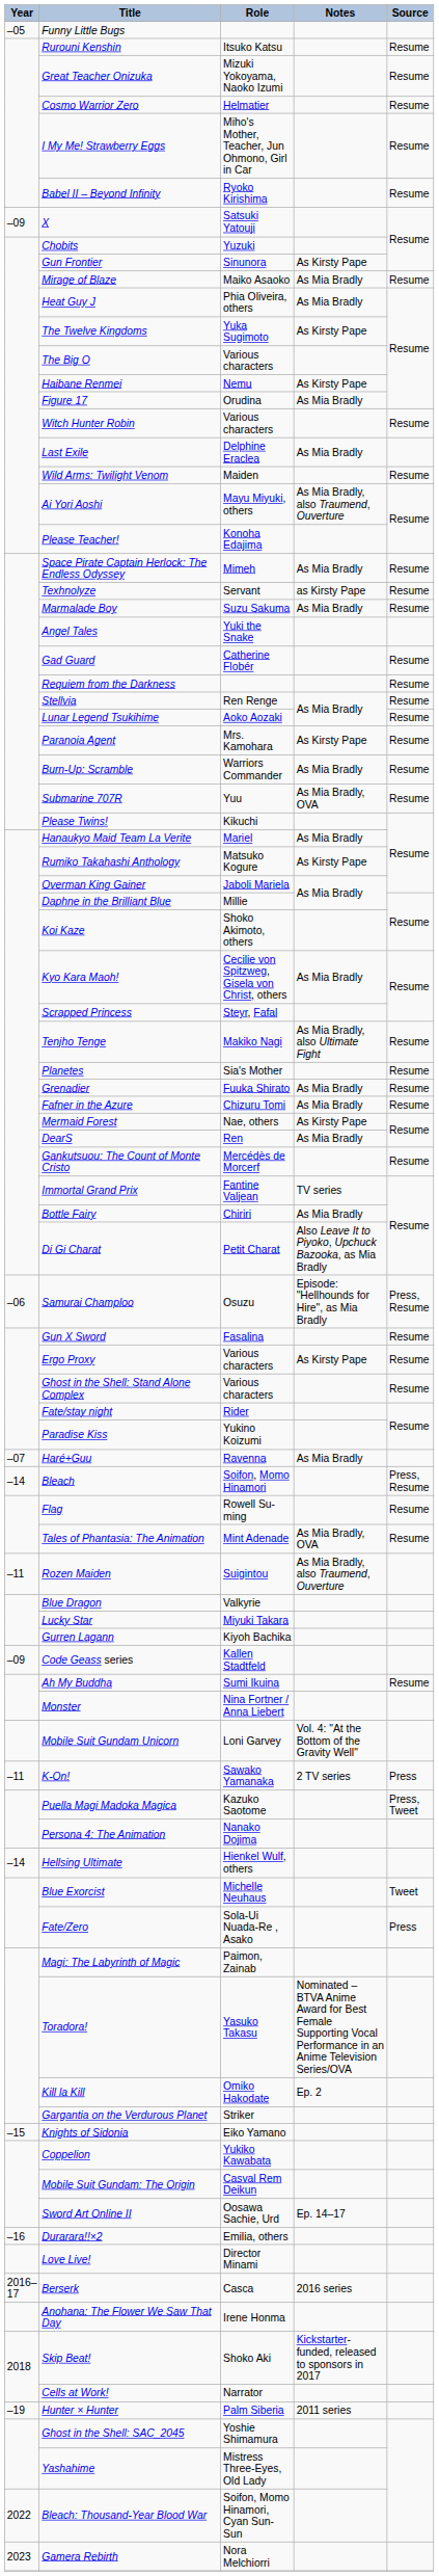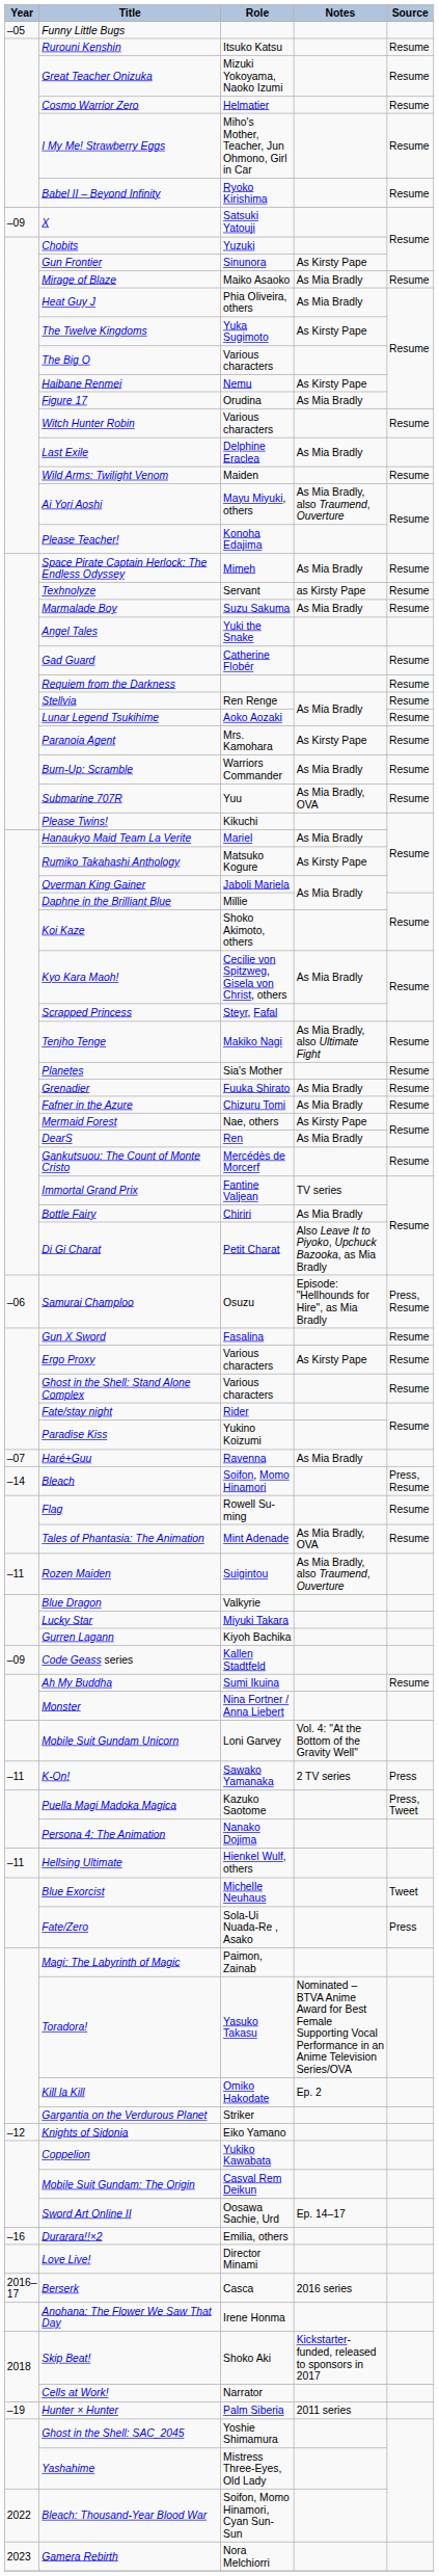 <table class="wikitable sortable plainrowheaders" style="width=95%;  font-size: 95%;">
 <tr>
 <th style="background:#b0c4de; width:40px;" scope="col">Year</th>
 <th style="background:#b0c4de; width:250px;" scope="col">Title</th>
 <th style="background:#b0c4de;" scope="col">Role</th>
 <th style="background:#b0c4de;" class="unsortable" scope="col">Notes </th>
 <th style="background:#b0c4de;" class="unsortable" scope="col">Source</th>
 </tr>
 <tr>
 <td>–05</td>
 <td><em>Funny Little Bugs</em></td>
 <td></td>
 <td></td>
 <td></td>
 </tr>
 <tr>
 <td rowspan="5"></td>
 <td><em><a href='#'>Rurouni Kenshin</a></em></td>
 <td>Itsuko Katsu</td>
 <td></td>
 <td>Resume</td>
 </tr>
 <tr>
 <td><em><a href='#'>Great Teacher Onizuka</a></em></td>
 <td>Mizuki Yokoyama, Naoko Izumi</td>
 <td></td>
 <td>Resume</td>
 </tr>
 <tr>
 <td><em><a href='#'>Cosmo Warrior Zero</a></em></td>
 <td><a href='#'>Helmatier</a></td>
 <td></td>
 <td>Resume</td>
 </tr>
 <tr>
 <td><em><a href='#'>I My Me! Strawberry Eggs</a></em></td>
 <td>Miho's Mother, Teacher, Jun Ohmono, Girl in Car</td>
 <td></td>
 <td>Resume</td>
 </tr>
 <tr>
 <td><em><a href='#'>Babel II – Beyond Infinity</a></em></td>
 <td><a href='#'>Ryoko Kirishima</a></td>
 <td></td>
 <td>Resume</td>
 </tr>
 <tr>
 <td>–09</td>
 <td><em><a href='#'>X</a></em></td>
 <td><a href='#'>Satsuki Yatouji</a></td>
 <td> </td>
 <td rowspan="3">Resume</td>
 </tr>
 <tr>
 <td rowspan="13"></td>
 <td><em><a href='#'>Chobits</a></em></td>
 <td><a href='#'>Yuzuki</a></td>
 <td></td>
 </tr>
 <tr>
 <td><em><a href='#'>Gun Frontier</a></em></td>
 <td><a href='#'>Sinunora</a></td>
 <td>As Kirsty Pape </td>
 </tr>
 <tr>
 <td><em><a href='#'>Mirage of Blaze</a></em></td>
 <td>Maiko Asaoko</td>
 <td>As Mia Bradly </td>
 <td>Resume</td>
 </tr>
 <tr>
 <td><em><a href='#'>Heat Guy J</a></em></td>
 <td>Phia Oliveira, others</td>
 <td>As Mia Bradly </td>
 <td rowspan="5">Resume</td>
 </tr>
 <tr>
 <td><em><a href='#'>The Twelve Kingdoms</a></em></td>
 <td><a href='#'>Yuka Sugimoto</a></td>
 <td>As Kirsty Pape</td>
 </tr>
 <tr>
 <td><em><a href='#'>The Big O</a></em></td>
 <td>Various characters</td>
 <td></td>
 </tr>
 <tr>
 <td><em><a href='#'>Haibane Renmei</a></em></td>
 <td><a href='#'>Nemu</a></td>
 <td>As Kirsty Pape </td>
 </tr>
 <tr>
 <td><em><a href='#'>Figure 17</a></em></td>
 <td>Orudina</td>
 <td>As Mia Bradly </td>
 </tr>
 <tr>
 <td><em><a href='#'>Witch Hunter Robin</a></em></td>
 <td>Various characters</td>
 <td></td>
 <td>Resume</td>
 </tr>
 <tr>
 <td><em><a href='#'>Last Exile</a></em></td>
 <td><a href='#'>Delphine Eraclea</a></td>
 <td>As Mia Bradly</td>
 <td></td>
 </tr>
 <tr>
 <td><em><a href='#'>Wild Arms: Twilight Venom</a></em></td>
 <td>Maiden</td>
 <td></td>
 <td>Resume</td>
 </tr>
 <tr>
 <td><em><a href='#'>Ai Yori Aoshi</a></em></td>
 <td><a href='#'>Mayu Miyuki</a>, others</td>
 <td>As Mia Bradly, also <em>Traumend</em>, <em>Ouverture</em></td>
 <td rowspan="2">Resume</td>
 </tr>
 <tr>
 <td><em><a href='#'>Please Teacher!</a></em></td>
 <td><a href='#'>Konoha Edajima</a></td>
 <td></td>
 </tr>
 <tr>
 <td rowspan="12"></td>
 <td><em><a href='#'>Space Pirate Captain Herlock: The Endless Odyssey</a></em></td>
 <td><a href='#'>Mimeh</a></td>
 <td>As Mia Bradly</td>
 <td>Resume</td>
 </tr>
 <tr>
 <td><em><a href='#'>Texhnolyze</a></em></td>
 <td>Servant</td>
 <td>as Kirsty Pape </td>
 <td>Resume</td>
 </tr>
 <tr>
 <td><em><a href='#'>Marmalade Boy</a></em></td>
 <td><a href='#'>Suzu Sakuma</a></td>
 <td>As Mia Bradly</td>
 <td>Resume</td>
 </tr>
 <tr>
 <td><em><a href='#'>Angel Tales</a></em></td>
 <td><a href='#'>Yuki the Snake</a></td>
 <td></td>
 <td></td>
 </tr>
 <tr>
 <td><em><a href='#'>Gad Guard</a></em></td>
 <td><a href='#'>Catherine Flobér</a></td>
 <td></td>
 <td>Resume</td>
 </tr>
 <tr>
 <td><em><a href='#'>Requiem from the Darkness</a></em></td>
 <td></td>
 <td></td>
 <td>Resume</td>
 </tr>
 <tr>
 <td><em><a href='#'>Stellvia</a></em></td>
 <td>Ren Renge</td>
 <td rowspan="2">As Mia Bradly</td>
 <td>Resume</td>
 </tr>
 <tr>
 <td><em><a href='#'>Lunar Legend Tsukihime</a></em></td>
 <td><a href='#'>Aoko Aozaki</a></td>
 <td>Resume</td>
 </tr>
 <tr>
 <td><em><a href='#'>Paranoia Agent</a></em></td>
 <td>Mrs. Kamohara</td>
 <td>  As Kirsty Pape</td>
 <td>Resume</td>
 </tr>
 <tr>
 <td><em><a href='#'>Burn-Up: Scramble</a></em></td>
 <td>Warriors Commander</td>
 <td>As Mia Bradly</td>
 <td>Resume</td>
 </tr>
 <tr>
 <td><em><a href='#'>Submarine 707R</a></em></td>
 <td>Yuu</td>
 <td>As Mia Bradly, OVA</td>
 <td>Resume</td>
 </tr>
 <tr>
 <td><em><a href='#'>Please Twins!</a></em></td>
 <td>Kikuchi</td>
 <td></td>
 <td rowspan="4">Resume</td>
 </tr>
 <tr>
 <td rowspan="17"></td>
 <td><em><a href='#'>Hanaukyo Maid Team La Verite</a></em></td>
 <td><a href='#'>Mariel</a></td>
 <td>As Mia Bradly </td>
 </tr>
 <tr>
 <td><em><a href='#'>Rumiko Takahashi Anthology</a></em></td>
 <td>Matsuko Kogure</td>
 <td>As Kirsty Pape</td>
 </tr>
 <tr>
 <td><em><a href='#'>Overman King Gainer</a></em></td>
 <td><a href='#'>Jaboli Mariela</a></td>
 <td rowspan="2">As Mia Bradly</td>
 </tr>
 <tr>
 <td><em><a href='#'>Daphne in the Brilliant Blue</a></em></td>
 <td>Millie</td>
 <td rowspan="2">Resume</td>
 </tr>
 <tr>
 <td><em><a href='#'>Koi Kaze</a></em></td>
 <td>Shoko Akimoto, others</td>
 <td></td>
 </tr>
 <tr>
 <td><em><a href='#'>Kyo Kara Maoh!</a></em></td>
 <td><a href='#'>Cecilie von Spitzweg</a>, <a href='#'>Gisela von Christ</a>, others</td>
 <td>As Mia Bradly </td>
 <td rowspan="2">Resume</td>
 </tr>
 <tr>
 <td><em><a href='#'>Scrapped Princess</a></em></td>
 <td><a href='#'>Steyr</a>, <a href='#'>Fafal</a></td>
 <td></td>
 </tr>
 <tr>
 <td><em><a href='#'>Tenjho Tenge</a></em></td>
 <td><a href='#'>Makiko Nagi</a></td>
 <td>As Mia Bradly, also <em>Ultimate Fight</em></td>
 <td>Resume</td>
 </tr>
 <tr>
 <td><em><a href='#'>Planetes</a></em></td>
 <td>Sia's Mother</td>
 <td></td>
 <td>Resume</td>
 </tr>
 <tr>
 <td><em><a href='#'>Grenadier</a></em></td>
 <td><a href='#'>Fuuka Shirato</a></td>
 <td>As Mia Bradly</td>
 <td>Resume</td>
 </tr>
 <tr>
 <td><em><a href='#'>Fafner in the Azure</a></em></td>
 <td><a href='#'>Chizuru Tomi</a></td>
 <td>As Mia Bradly</td>
 <td>Resume</td>
 </tr>
 <tr>
 <td><em><a href='#'>Mermaid Forest</a></em></td>
 <td>Nae, others</td>
 <td>As Kirsty Pape</td>
 <td rowspan="2">Resume</td>
 </tr>
 <tr>
 <td><em><a href='#'>DearS</a></em></td>
 <td><a href='#'>Ren</a></td>
 <td>As Mia Bradly</td>
 </tr>
 <tr>
 <td><em><a href='#'>Gankutsuou: The Count of Monte Cristo</a></em></td>
 <td><a href='#'>Mercédès de Morcerf</a></td>
 <td> </td>
 <td>Resume</td>
 </tr>
 <tr>
 <td><em><a href='#'>Immortal Grand Prix</a></em></td>
 <td><a href='#'>Fantine Valjean</a></td>
 <td>TV series</td>
 <td rowspan="3">Resume</td>
 </tr>
 <tr>
 <td><em><a href='#'>Bottle Fairy</a></em></td>
 <td><a href='#'>Chiriri</a></td>
 <td>As Mia Bradly</td>
 </tr>
 <tr>
 <td><em><a href='#'>Di Gi Charat</a></em></td>
 <td><a href='#'>Petit Charat</a></td>
 <td>Also <em>Leave It to Piyoko</em>, <em>Upchuck Bazooka</em>, as Mia Bradly</td>
 </tr>
 <tr>
 <td>–06</td>
 <td><em><a href='#'>Samurai Champloo</a></em></td>
 <td>Osuzu</td>
 <td>Episode: "Hellhounds for Hire", as Mia Bradly</td>
 <td>Press, Resume</td>
 </tr>
 <tr>
 <td rowspan="5"></td>
 <td><em><a href='#'>Gun X Sword</a></em></td>
 <td><a href='#'>Fasalina</a></td>
 <td></td>
 <td>Resume</td>
 </tr>
 <tr>
 <td><em><a href='#'>Ergo Proxy</a></em></td>
 <td>Various characters</td>
 <td>As Kirsty Pape</td>
 <td>Resume</td>
 </tr>
 <tr>
 <td><em><a href='#'>Ghost in the Shell: Stand Alone Complex</a></em></td>
 <td>Various characters</td>
 <td></td>
 <td>Resume</td>
 </tr>
 <tr>
 <td><em><a href='#'>Fate/stay night</a></em></td>
 <td><a href='#'>Rider</a></td>
 <td></td>
 <td rowspan="2">Resume</td>
 </tr>
 <tr>
 <td><em><a href='#'>Paradise Kiss</a></em></td>
 <td>Yukino Koizumi</td>
 <td> </td>
 </tr>
 <tr>
 <td>–07</td>
 <td><em><a href='#'>Haré+Guu</a></em></td>
 <td><a href='#'>Ravenna</a></td>
 <td>As Mia Bradly</td>
 <td></td>
 </tr>
 <tr>
 <td>–14</td>
 <td><em><a href='#'>Bleach</a></em></td>
 <td><a href='#'>Soifon</a>, <a href='#'>Momo Hinamori</a></td>
 <td> </td>
 <td>Press, Resume</td>
 </tr>
 <tr>
 <td rowspan="2"></td>
 <td><em><a href='#'>Flag</a></em></td>
 <td>Rowell Su-ming</td>
 <td> </td>
 <td>Resume</td>
 </tr>
 <tr>
 <td><em><a href='#'>Tales of Phantasia: The Animation</a></em></td>
 <td><a href='#'>Mint Adenade</a></td>
 <td>As Mia Bradly, OVA</td>
 <td>Resume</td>
 </tr>
 <tr>
 <td>–11</td>
 <td><em><a href='#'>Rozen Maiden</a></em></td>
 <td><a href='#'>Suigintou</a></td>
 <td>As Mia Bradly, also <em>Traumend</em>, <em>Ouverture</em></td>
 <td></td>
 </tr>
 <tr>
 <td rowspan="3"></td>
 <td><em><a href='#'>Blue Dragon</a></em></td>
 <td>Valkyrie</td>
 <td> </td>
 <td></td>
 </tr>
 <tr>
 <td><em><a href='#'>Lucky Star</a></em></td>
 <td><a href='#'>Miyuki Takara</a></td>
 <td> </td>
 <td></td>
 </tr>
 <tr>
 <td><em><a href='#'>Gurren Lagann</a></em></td>
 <td>Kiyoh Bachika</td>
 <td> </td>
 <td></td>
 </tr>
 <tr>
 <td>–09</td>
 <td><em><a href='#'>Code Geass</a></em> series</td>
 <td><a href='#'>Kallen Stadtfeld</a></td>
 <td> </td>
 <td></td>
 </tr>
 <tr>
 <td rowspan="2"></td>
 <td><em><a href='#'>Ah My Buddha</a></em></td>
 <td><a href='#'>Sumi Ikuina</a></td>
 <td> </td>
 <td>Resume</td>
 </tr>
 <tr>
 <td><em><a href='#'>Monster</a></em></td>
 <td><a href='#'>Nina Fortner / Anna Liebert</a></td>
 <td> </td>
 <td></td>
 </tr>
 <tr>
 <td></td>
 <td><em><a href='#'>Mobile Suit Gundam Unicorn</a></em></td>
 <td>Loni Garvey</td>
 <td>Vol. 4: "At the Bottom of the Gravity Well"</td>
 <td></td>
 </tr>
 <tr>
 <td>–11</td>
 <td><em><a href='#'>K-On!</a></em></td>
 <td><a href='#'>Sawako Yamanaka</a></td>
 <td>2 TV series</td>
 <td>Press</td>
 </tr>
 <tr>
 <td rowspan="2"></td>
 <td><em><a href='#'>Puella Magi Madoka Magica</a></em></td>
 <td>Kazuko Saotome</td>
 <td> </td>
 <td>Press, Tweet</td>
 </tr>
 <tr>
 <td><em><a href='#'>Persona 4: The Animation</a></em></td>
 <td><a href='#'>Nanako Dojima</a></td>
 <td> </td>
 <td></td>
 </tr>
 <tr>
-<td>–14</td>
+<td>–11</td>
 <td><em><a href='#'>Hellsing Ultimate</a></em></td>
 <td><a href='#'>Hienkel Wulf</a>, others</td>
 <td> </td>
 <td></td>
 </tr>
 <tr>
 <td rowspan="2"></td>
 <td><em><a href='#'>Blue Exorcist</a></em></td>
 <td><a href='#'>Michelle Neuhaus</a></td>
 <td> </td>
 <td>Tweet</td>
 </tr>
 <tr>
 <td><em><a href='#'>Fate/Zero</a></em></td>
 <td>Sola-Ui Nuada-Re , Asako</td>
 <td> </td>
 <td>Press</td>
 </tr>
 <tr>
 <td rowspan="4"></td>
 <td><em><a href='#'>Magi: The Labyrinth of Magic</a></em></td>
 <td>Paimon, Zainab</td>
 <td> </td>
 <td></td>
 </tr>
 <tr>
 <td><em><a href='#'>Toradora!</a></em></td>
 <td><a href='#'>Yasuko Takasu</a></td>
 <td>Nominated – BTVA Anime Award for Best Female Supporting Vocal Performance in an Anime Television Series/OVA</td>
 <td></td>
 </tr>
 <tr>
 <td><em><a href='#'>Kill la Kill</a></em></td>
 <td><a href='#'>Omiko Hakodate</a></td>
 <td>Ep. 2</td>
 <td></td>
 </tr>
 <tr>
 <td><em><a href='#'>Gargantia on the Verdurous Planet</a></em></td>
 <td>Striker</td>
 <td> </td>
 <td></td>
 </tr>
 <tr>
-<td>–15</td>
+<td>–12</td>
 <td><em><a href='#'>Knights of Sidonia</a></em></td>
 <td>Eiko Yamano</td>
 <td> </td>
 <td></td>
 </tr>
 <tr>
 <td rowspan="3"></td>
 <td><em><a href='#'>Coppelion</a></em></td>
 <td><a href='#'>Yukiko Kawabata</a></td>
 <td> </td>
 <td></td>
 </tr>
 <tr>
 <td><em><a href='#'>Mobile Suit Gundam: The Origin</a></em></td>
 <td><a href='#'>Casval Rem Deikun</a></td>
 <td> </td>
 <td></td>
 </tr>
 <tr>
 <td><em><a href='#'>Sword Art Online II</a></em></td>
 <td>Oosawa Sachie, Urd</td>
 <td>Ep. 14–17</td>
 <td></td>
 </tr>
 <tr Glitter Force Emily's Grandmother (episode 36)>
 <td>–16</td>
 <td><em><a href='#'>Durarara!!×2</a></em></td>
 <td>Emilia, others</td>
 <td> </td>
 <td></td>
 </tr>
 <tr>
 <td></td>
 <td><em><a href='#'>Love Live!</a></em></td>
 <td>Director Minami</td>
 <td> </td>
 <td></td>
 </tr>
 <tr>
 <td>2016–17</td>
 <td><a href='#'><em>Berserk</em></a></td>
 <td>Casca</td>
 <td>2016 series</td>
 <td></td>
 </tr>
 <tr>
 <td></td>
 <td><em><a href='#'>Anohana: The Flower We Saw That Day</a></em></td>
 <td>Irene Honma</td>
 <td></td>
 <td></td>
 </tr>
 <tr>
 <td rowspan="2">2018</td>
 <td><em><a href='#'>Skip Beat!</a></em></td>
 <td>Shoko Aki</td>
 <td><a href='#'>Kickstarter</a>-funded, released to sponsors in 2017</td>
 <td></td>
 </tr>
 <tr>
 <td><em><a href='#'>Cells at Work!</a></em></td>
 <td>Narrator</td>
 <td></td>
 <td></td>
 </tr>
 <tr>
 <td>–19</td>
 <td><em><a href='#'>Hunter × Hunter</a></em></td>
 <td><a href='#'>Palm Siberia</a></td>
 <td>2011 series</td>
 <td></td>
 </tr>
 <tr>
 <td rowspan="2"></td>
 <td><em><a href='#'>Ghost in the Shell: SAC_2045</a></em></td>
 <td>Yoshie Shimamura</td>
 <td></td>
 <td rowspan="3"></td>
 </tr>
 <tr>
 <td><em><a href='#'>Yashahime</a></em></td>
 <td>Mistress Three-Eyes, Old Lady</td>
 <td></td>
 </tr>
 <tr>
 <td>2022</td>
 <td><em><a href='#'>Bleach: Thousand-Year Blood War</a></em></td>
 <td>Soifon, Momo Hinamori, Cyan Sun-Sun</td>
 <td></td>
 </tr>
 <tr>
 <td>2023</td>
 <td><em><a href='#'>Gamera Rebirth</a></em></td>
 <td>Nora Melchiorri</td>
 <td></td>
 <td></td>
 </tr>
 <tr>
 </tr>
 </table>
